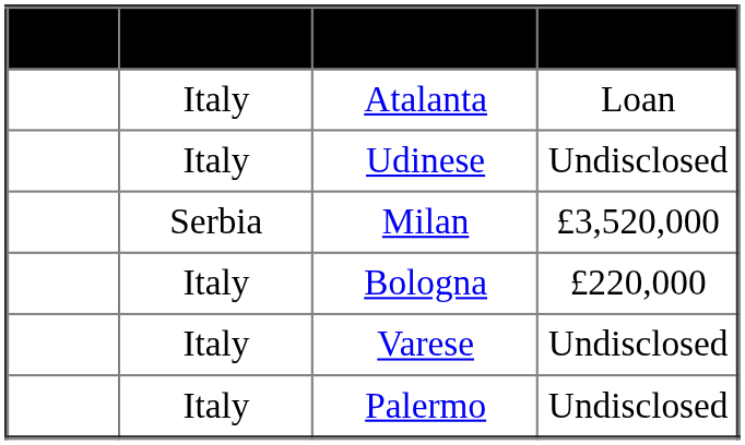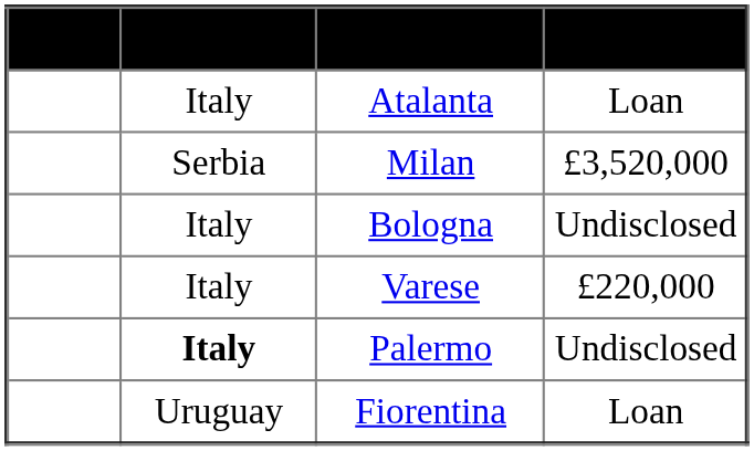 <table border="2" cellpadding="4" style="border-collapse:collapse; text-align:center;">
 <tr style="background:#000000;">
 <th><strong><span> Name</span></strong></th>
 <th><strong><span> Nationality</span></strong></th>
 <th><strong><span> Moving from</span></strong></th>
 <th><strong><span> Fee</span></strong></th>
 </tr>
 <tr>
 <td></td>
 <td>Italy</td>
 <td><a href='#'>Atalanta</a></td>
 <td>Loan</td>
 </tr>
 <tr>
 <td></td>
-<td>Italy</td>
-<td><a href='#'>Udinese</a></td>
-<td>Undisclosed</td>
-</tr>
-<tr>
-<td></td>
 <td>Serbia</td>
 <td><a href='#'>Milan</a></td>
 <td>£3,520,000</td>
 </tr>
 <tr>
 <td></td>
 <td>Italy</td>
 <td><a href='#'>Bologna</a></td>
-<td>£220,000</td>
+<td>Undisclosed</td>
 </tr>
 <tr>
 <td></td>
 <td>Italy</td>
 <td><a href='#'>Varese</a></td>
+<td>£220,000</td>
+</tr>
+<tr>
+<td></td>
+<td><strong>Italy</strong></td>
+<td><a href='#'>Palermo</a></td>
 <td>Undisclosed</td>
 </tr>
 <tr>
 <td></td>
-<td>Italy</td>
-<td><a href='#'>Palermo</a></td>
-<td>Undisclosed</td>
+<td>Uruguay</td>
+<td><a href='#'>Fiorentina</a></td>
+<td>Loan</td>
 </tr>
 </table>
